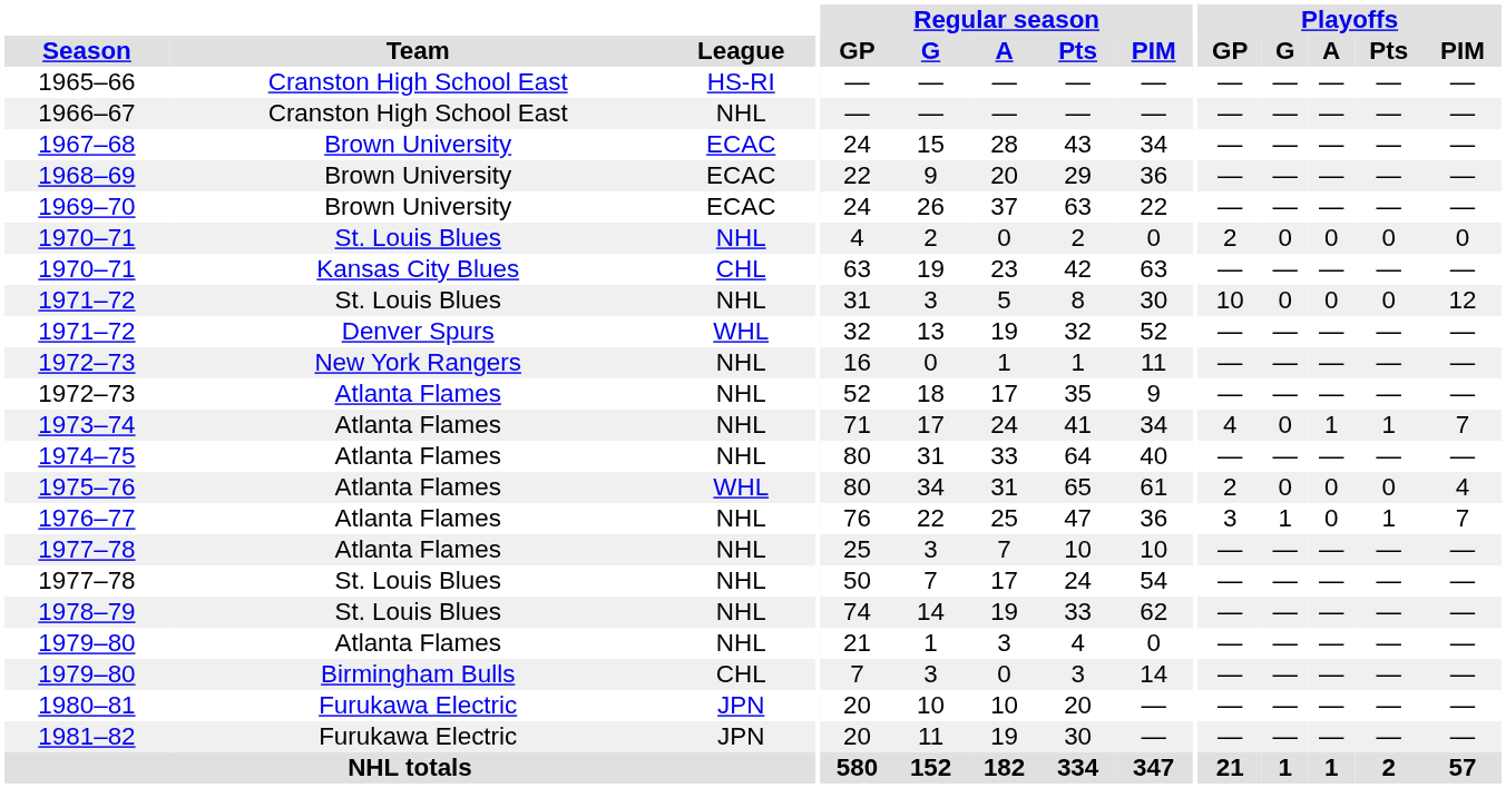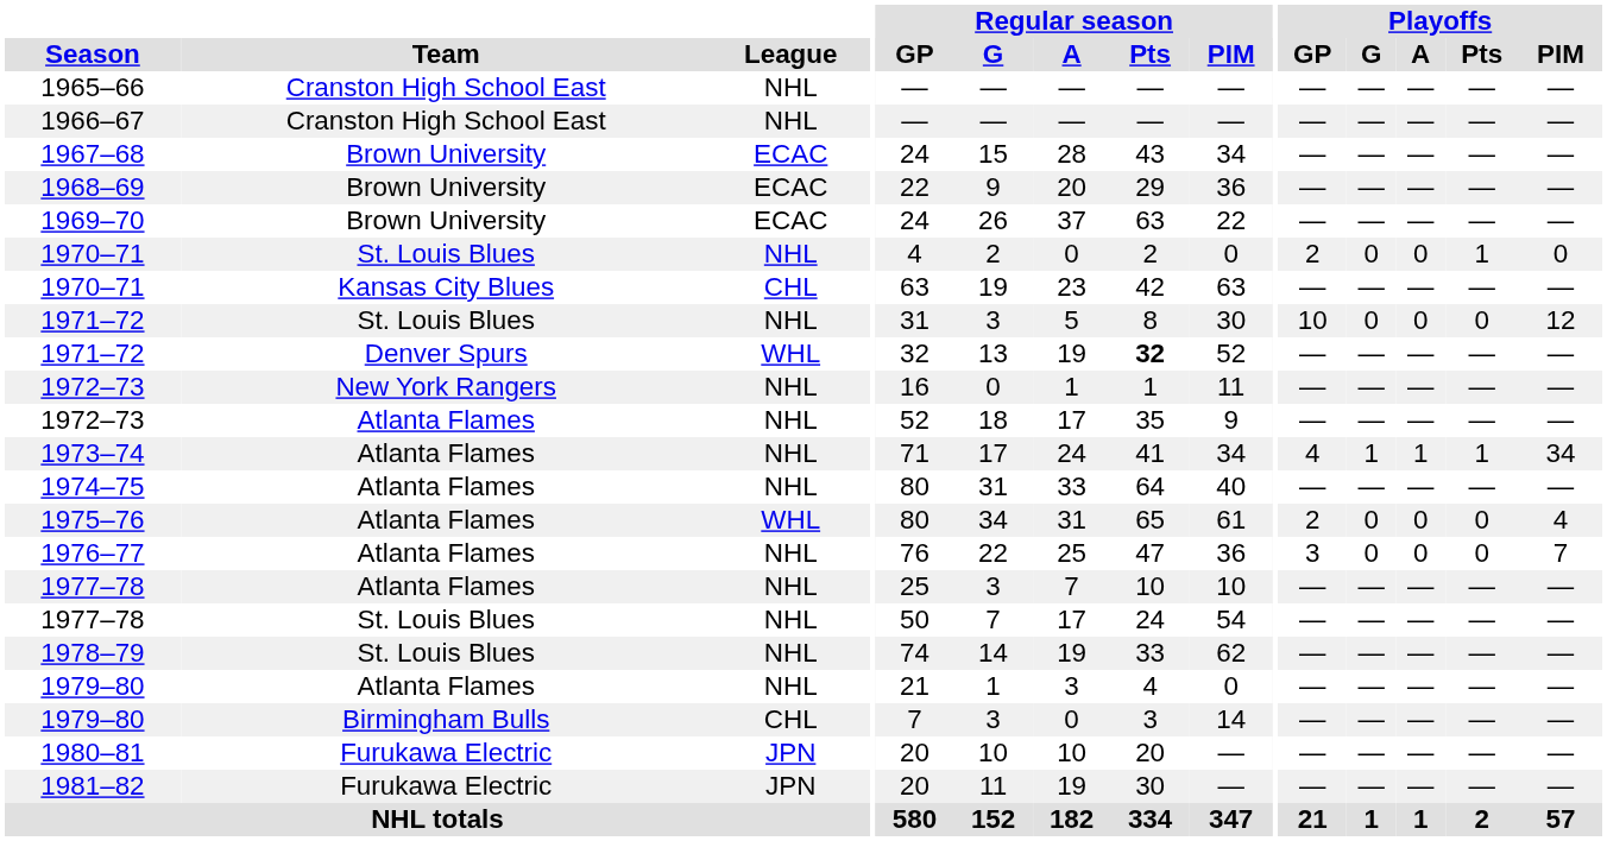 <table border="0" cellpadding="1" cellspacing="0" style="text-align:center; width:60em">
 <tr bgcolor="#e0e0e0">
 <th colspan="3" bgcolor="#ffffff"></th>
 <th rowspan="100" bgcolor="#ffffff"></th>
 <th colspan="5"><a href='#'>Regular season</a></th>
 <th rowspan="100" bgcolor="#ffffff"></th>
 <th colspan="5"><a href='#'>Playoffs</a></th>
 </tr>
 <tr bgcolor="#e0e0e0">
 <th><a href='#'>Season</a></th>
 <th>Team</th>
 <th>League</th>
 <th>GP</th>
 <th><a href='#'>G</a></th>
 <th><a href='#'>A</a></th>
 <th><a href='#'>Pts</a></th>
 <th><a href='#'>PIM</a></th>
 <th>GP</th>
 <th>G</th>
 <th>A</th>
 <th>Pts</th>
 <th>PIM</th>
 </tr>
 <tr>
 <td>1965–66</td>
 <td><a href='#'>Cranston High School East</a></td>
-<td><a href='#'>HS-RI</a></td>
+<td>NHL</td>
 <td>—</td>
 <td>—</td>
 <td>—</td>
 <td>—</td>
 <td>—</td>
 <td>—</td>
 <td>—</td>
 <td>—</td>
 <td>—</td>
 <td>—</td>
 </tr>
 <tr bgcolor="#f0f0f0">
 <td>1966–67</td>
 <td>Cranston High School East</td>
 <td>NHL</td>
 <td>—</td>
 <td>—</td>
 <td>—</td>
 <td>—</td>
 <td>—</td>
 <td>—</td>
 <td>—</td>
 <td>—</td>
 <td>—</td>
 <td>—</td>
 </tr>
 <tr>
 <td><a href='#'>1967–68</a></td>
 <td><a href='#'>Brown University</a></td>
 <td><a href='#'>ECAC</a></td>
 <td>24</td>
 <td>15</td>
 <td>28</td>
 <td>43</td>
 <td>34</td>
 <td>—</td>
 <td>—</td>
 <td>—</td>
 <td>—</td>
 <td>—</td>
 </tr>
 <tr bgcolor="#f0f0f0">
 <td><a href='#'>1968–69</a></td>
 <td>Brown University</td>
 <td>ECAC</td>
 <td>22</td>
 <td>9</td>
 <td>20</td>
 <td>29</td>
 <td>36</td>
 <td>—</td>
 <td>—</td>
 <td>—</td>
 <td>—</td>
 <td>—</td>
 </tr>
 <tr>
 <td><a href='#'>1969–70</a></td>
 <td>Brown University</td>
 <td>ECAC</td>
 <td>24</td>
 <td>26</td>
 <td>37</td>
 <td>63</td>
 <td>22</td>
 <td>—</td>
 <td>—</td>
 <td>—</td>
 <td>—</td>
 <td>—</td>
 </tr>
 <tr bgcolor="#f0f0f0">
 <td><a href='#'>1970–71</a></td>
 <td><a href='#'>St. Louis Blues</a></td>
 <td><a href='#'>NHL</a></td>
 <td>4</td>
 <td>2</td>
 <td>0</td>
 <td>2</td>
 <td>0</td>
 <td>2</td>
 <td>0</td>
 <td>0</td>
-<td>0</td>
+<td>1</td>
 <td>0</td>
 </tr>
 <tr>
 <td><a href='#'>1970–71</a></td>
 <td><a href='#'>Kansas City Blues</a></td>
 <td><a href='#'>CHL</a></td>
 <td>63</td>
 <td>19</td>
 <td>23</td>
 <td>42</td>
 <td>63</td>
 <td>—</td>
 <td>—</td>
 <td>—</td>
 <td>—</td>
 <td>—</td>
 </tr>
 <tr bgcolor="#f0f0f0">
 <td><a href='#'>1971–72</a></td>
 <td>St. Louis Blues</td>
 <td>NHL</td>
 <td>31</td>
 <td>3</td>
 <td>5</td>
 <td>8</td>
 <td>30</td>
 <td>10</td>
 <td>0</td>
 <td>0</td>
 <td>0</td>
 <td>12</td>
 </tr>
 <tr>
 <td><a href='#'>1971–72</a></td>
 <td><a href='#'>Denver Spurs</a></td>
 <td><a href='#'>WHL</a></td>
 <td>32</td>
 <td>13</td>
 <td>19</td>
-<td>32</td>
+<td><strong>32</strong></td>
 <td>52</td>
 <td>—</td>
 <td>—</td>
 <td>—</td>
 <td>—</td>
 <td>—</td>
 </tr>
 <tr bgcolor="#f0f0f0">
 <td><a href='#'>1972–73</a></td>
 <td><a href='#'>New York Rangers</a></td>
 <td>NHL</td>
 <td>16</td>
 <td>0</td>
 <td>1</td>
 <td>1</td>
 <td>11</td>
 <td>—</td>
 <td>—</td>
 <td>—</td>
 <td>—</td>
 <td>—</td>
 </tr>
 <tr>
 <td>1972–73</td>
 <td><a href='#'>Atlanta Flames</a></td>
 <td>NHL</td>
 <td>52</td>
 <td>18</td>
 <td>17</td>
 <td>35</td>
 <td>9</td>
 <td>—</td>
 <td>—</td>
 <td>—</td>
 <td>—</td>
 <td>—</td>
 </tr>
 <tr bgcolor="#f0f0f0">
 <td><a href='#'>1973–74</a></td>
 <td>Atlanta Flames</td>
 <td>NHL</td>
 <td>71</td>
 <td>17</td>
 <td>24</td>
 <td>41</td>
 <td>34</td>
 <td>4</td>
-<td>0</td>
 <td>1</td>
 <td>1</td>
-<td>7</td>
+<td>1</td>
+<td>34</td>
 </tr>
 <tr>
 <td><a href='#'>1974–75</a></td>
 <td>Atlanta Flames</td>
 <td>NHL</td>
 <td>80</td>
 <td>31</td>
 <td>33</td>
 <td>64</td>
 <td>40</td>
 <td>—</td>
 <td>—</td>
 <td>—</td>
 <td>—</td>
 <td>—</td>
 </tr>
 <tr bgcolor="#f0f0f0">
 <td><a href='#'>1975–76</a></td>
 <td>Atlanta Flames</td>
 <td><a href='#'>WHL</a></td>
 <td>80</td>
 <td>34</td>
 <td>31</td>
 <td>65</td>
 <td>61</td>
 <td>2</td>
 <td>0</td>
 <td>0</td>
 <td>0</td>
 <td>4</td>
 </tr>
 <tr>
 <td><a href='#'>1976–77</a></td>
 <td>Atlanta Flames</td>
 <td>NHL</td>
 <td>76</td>
 <td>22</td>
 <td>25</td>
 <td>47</td>
 <td>36</td>
 <td>3</td>
-<td>1</td>
 <td>0</td>
-<td>1</td>
+<td>0</td>
+<td>0</td>
 <td>7</td>
 </tr>
 <tr bgcolor="#f0f0f0">
 <td><a href='#'>1977–78</a></td>
 <td>Atlanta Flames</td>
 <td>NHL</td>
 <td>25</td>
 <td>3</td>
 <td>7</td>
 <td>10</td>
 <td>10</td>
 <td>—</td>
 <td>—</td>
 <td>—</td>
 <td>—</td>
 <td>—</td>
 </tr>
 <tr>
 <td>1977–78</td>
 <td>St. Louis Blues</td>
 <td>NHL</td>
 <td>50</td>
 <td>7</td>
 <td>17</td>
 <td>24</td>
 <td>54</td>
 <td>—</td>
 <td>—</td>
 <td>—</td>
 <td>—</td>
 <td>—</td>
 </tr>
 <tr bgcolor="#f0f0f0">
 <td><a href='#'>1978–79</a></td>
 <td>St. Louis Blues</td>
 <td>NHL</td>
 <td>74</td>
 <td>14</td>
 <td>19</td>
 <td>33</td>
 <td>62</td>
 <td>—</td>
 <td>—</td>
 <td>—</td>
 <td>—</td>
 <td>—</td>
 </tr>
 <tr>
 <td><a href='#'>1979–80</a></td>
 <td>Atlanta Flames</td>
 <td>NHL</td>
 <td>21</td>
 <td>1</td>
 <td>3</td>
 <td>4</td>
 <td>0</td>
 <td>—</td>
 <td>—</td>
 <td>—</td>
 <td>—</td>
 <td>—</td>
 </tr>
 <tr bgcolor="#f0f0f0">
 <td><a href='#'>1979–80</a></td>
 <td><a href='#'>Birmingham Bulls</a></td>
 <td>CHL</td>
 <td>7</td>
 <td>3</td>
 <td>0</td>
 <td>3</td>
 <td>14</td>
 <td>—</td>
 <td>—</td>
 <td>—</td>
 <td>—</td>
 <td>—</td>
 </tr>
 <tr>
 <td><a href='#'>1980–81</a></td>
 <td><a href='#'>Furukawa Electric</a></td>
 <td><a href='#'>JPN</a></td>
 <td>20</td>
 <td>10</td>
 <td>10</td>
 <td>20</td>
 <td>—</td>
 <td>—</td>
 <td>—</td>
 <td>—</td>
 <td>—</td>
 <td>—</td>
 </tr>
 <tr bgcolor="#f0f0f0">
 <td><a href='#'>1981–82</a></td>
 <td>Furukawa Electric</td>
 <td>JPN</td>
 <td>20</td>
 <td>11</td>
 <td>19</td>
 <td>30</td>
 <td>—</td>
 <td>—</td>
 <td>—</td>
 <td>—</td>
 <td>—</td>
 <td>—</td>
 </tr>
 <tr bgcolor="#e0e0e0">
 <th colspan="3">NHL totals</th>
 <th>580</th>
 <th>152</th>
 <th>182</th>
 <th>334</th>
 <th>347</th>
 <th>21</th>
 <th>1</th>
 <th>1</th>
 <th>2</th>
 <th>57</th>
 </tr>
 </table>
